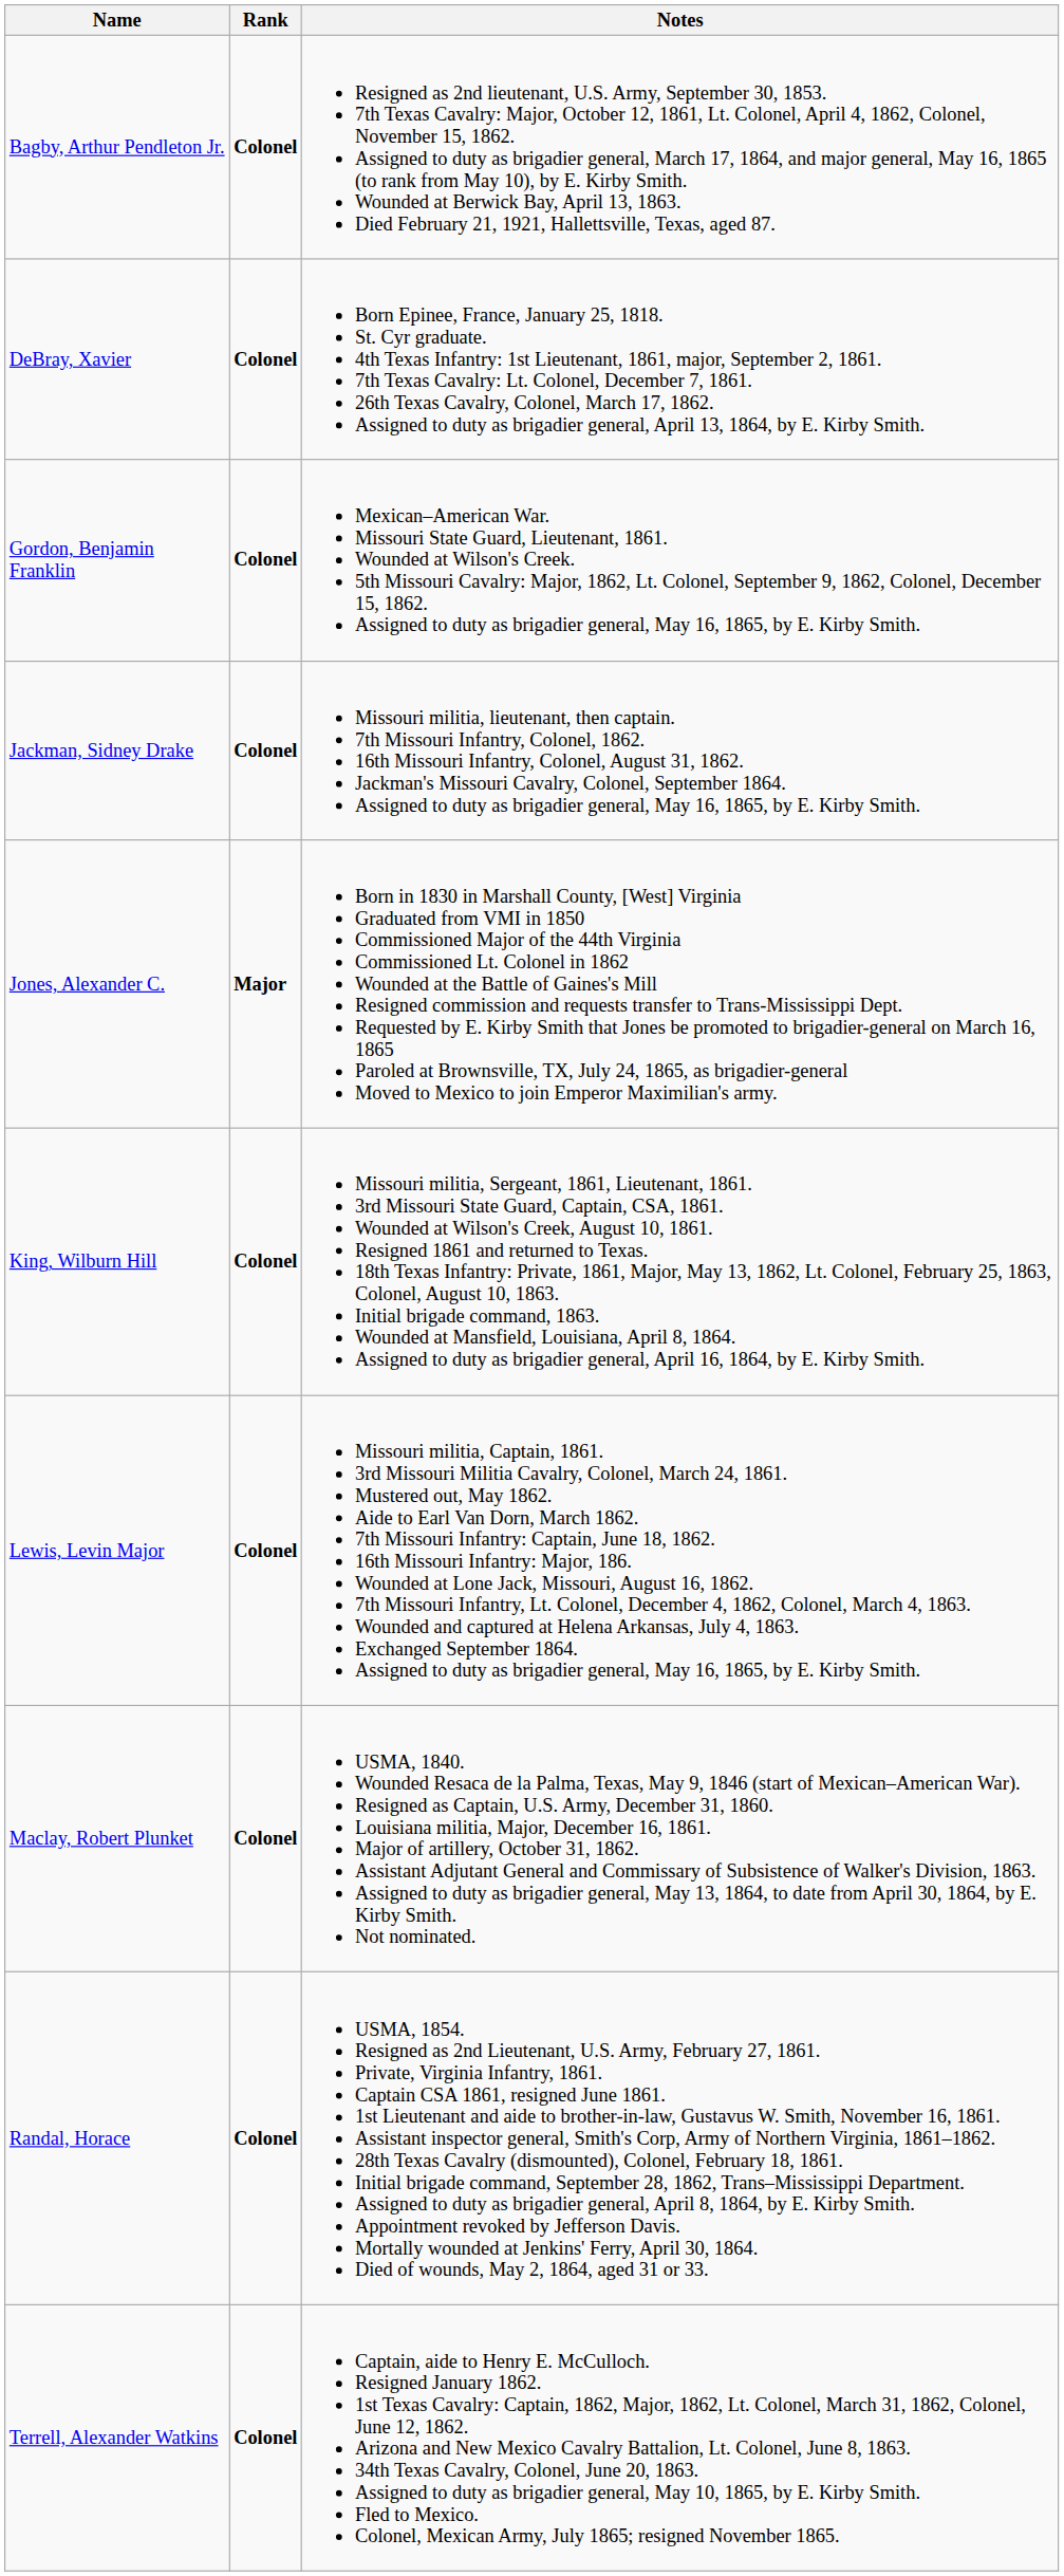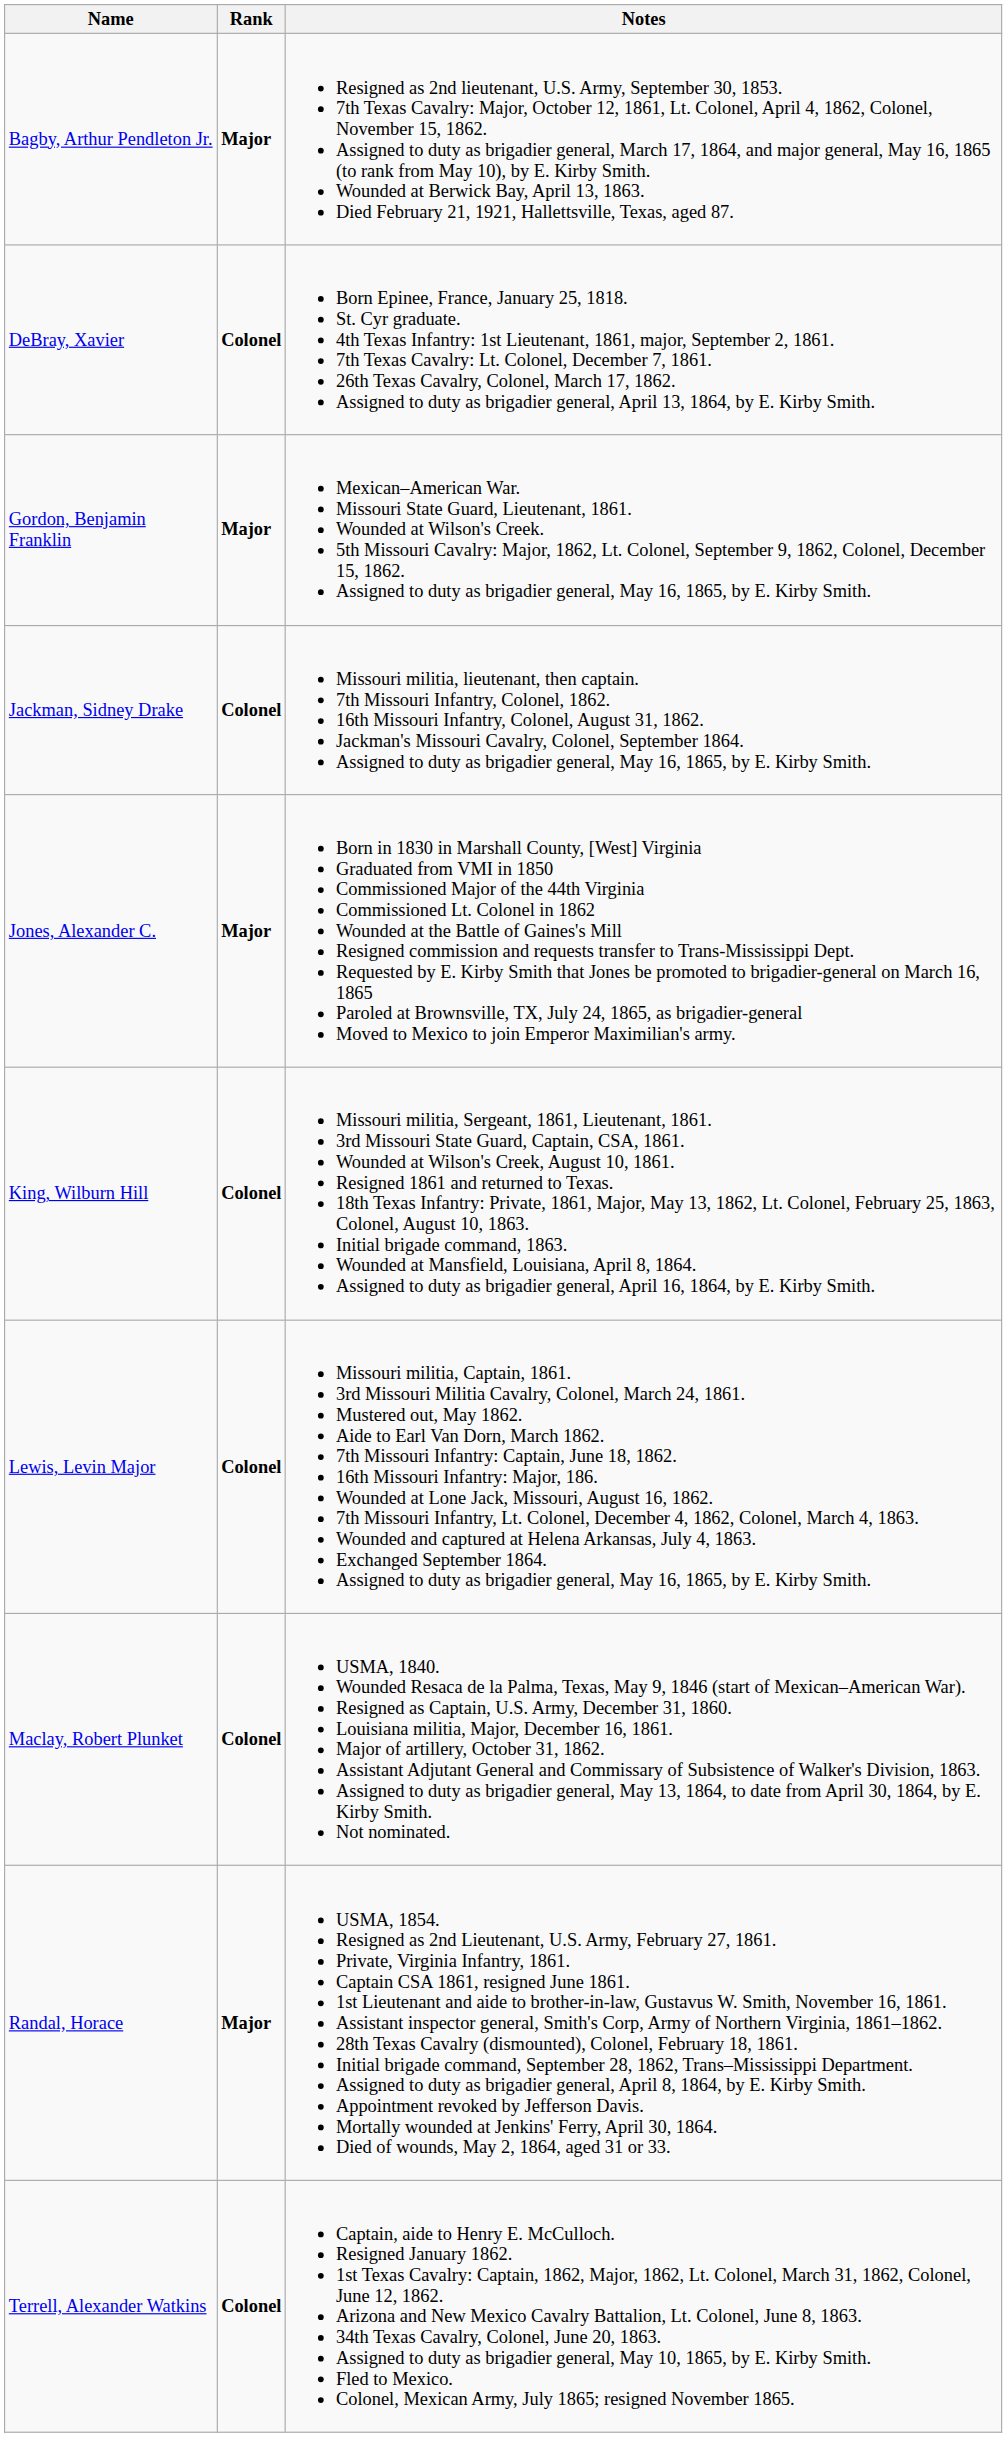 <table class="wikitable sortable">
 <tr>
 <th class="unsortable">Name</th>
 <th>Rank</th>
 <th class="unsortable">Notes</th>
 </tr>
 <tr>
 <td style=white-space:nowrap><a href='#'>Bagby, Arthur Pendleton Jr.</a></td>
-<td style=white-space:nowrap><strong>Colonel</strong></td>
+<td><strong>Major</strong></td>
 <td><br><ul><li>Resigned as 2nd lieutenant, U.S. Army, September 30, 1853.</li><li>7th Texas Cavalry: Major, October 12, 1861, Lt. Colonel, April 4, 1862, Colonel, November 15, 1862.</li><li>Assigned to duty as brigadier general, March 17, 1864, and major general, May 16, 1865 (to rank from May 10), by E. Kirby Smith.</li><li>Wounded at Berwick Bay, April 13, 1863.</li><li>Died February 21, 1921, Hallettsville, Texas, aged 87.</li></ul></td>
 </tr>
 <tr>
 <td><a href='#'>DeBray, Xavier</a></td>
 <td><strong>Colonel</strong></td>
 <td><br><ul><li>Born Epinee, France, January 25, 1818.</li><li>St. Cyr graduate.</li><li>4th Texas Infantry: 1st Lieutenant, 1861, major, September 2, 1861.</li><li>7th Texas Cavalry: Lt. Colonel, December 7, 1861.</li><li>26th Texas Cavalry, Colonel, March 17, 1862.</li><li>Assigned to duty as brigadier general, April 13, 1864, by E. Kirby Smith.</li></ul></td>
 </tr>
 <tr>
 <td><a href='#'>Gordon, Benjamin Franklin</a></td>
-<td><strong>Colonel</strong></td>
+<td><strong>Major</strong></td>
 <td><br><ul><li>Mexican–American War.</li><li>Missouri State Guard, Lieutenant, 1861.</li><li>Wounded at Wilson's Creek.</li><li>5th Missouri Cavalry: Major, 1862, Lt. Colonel, September 9, 1862, Colonel, December 15, 1862.</li><li>Assigned to duty as brigadier general, May 16, 1865, by E. Kirby Smith.</li></ul></td>
 </tr>
 <tr>
 <td><a href='#'>Jackman, Sidney Drake</a></td>
 <td><strong>Colonel</strong></td>
 <td><br><ul><li>Missouri militia, lieutenant, then captain.</li><li>7th Missouri Infantry, Colonel, 1862.</li><li>16th Missouri Infantry, Colonel, August 31, 1862.</li><li>Jackman's Missouri Cavalry, Colonel, September 1864.</li><li>Assigned to duty as brigadier general, May 16, 1865, by E. Kirby Smith.</li></ul></td>
 </tr>
 <tr>
 <td><a href='#'>Jones, Alexander C.</a></td>
 <td><strong>Major</strong></td>
 <td><br><ul><li>Born in 1830 in Marshall County, [West] Virginia</li><li>Graduated from VMI in 1850</li><li>Commissioned Major of the 44th Virginia</li><li>Commissioned Lt. Colonel in 1862</li><li>Wounded at the Battle of Gaines's Mill</li><li>Resigned commission and requests transfer to Trans-Mississippi Dept.</li><li>Requested by E. Kirby Smith that Jones be promoted to brigadier-general on March 16, 1865</li><li>Paroled at Brownsville, TX, July 24, 1865, as brigadier-general</li><li>Moved to Mexico to join Emperor Maximilian's army.</li></ul></td>
 </tr>
 <tr>
 <td><a href='#'>King, Wilburn Hill</a></td>
 <td><strong>Colonel</strong></td>
 <td><br><ul><li>Missouri militia, Sergeant, 1861, Lieutenant, 1861.</li><li>3rd Missouri State Guard, Captain, CSA, 1861.</li><li>Wounded at Wilson's Creek, August 10, 1861.</li><li>Resigned 1861 and returned to Texas.</li><li>18th Texas Infantry: Private, 1861, Major, May 13, 1862, Lt. Colonel, February 25, 1863, Colonel, August 10, 1863.</li><li>Initial brigade command, 1863.</li><li>Wounded at Mansfield, Louisiana, April 8, 1864.</li><li>Assigned to duty as brigadier general, April 16, 1864, by E. Kirby Smith.</li></ul></td>
 </tr>
 <tr>
 <td><a href='#'>Lewis, Levin Major</a></td>
 <td><strong>Colonel</strong></td>
 <td><br><ul><li>Missouri militia, Captain, 1861.</li><li>3rd Missouri Militia Cavalry, Colonel, March 24, 1861.</li><li>Mustered out, May 1862.</li><li>Aide to Earl Van Dorn, March 1862.</li><li>7th Missouri Infantry: Captain, June 18, 1862.</li><li>16th Missouri Infantry: Major, 186.</li><li>Wounded at Lone Jack, Missouri, August 16, 1862.</li><li>7th Missouri Infantry, Lt. Colonel, December 4, 1862, Colonel, March 4, 1863.</li><li>Wounded and captured at Helena Arkansas, July 4, 1863.</li><li>Exchanged September 1864.</li><li>Assigned to duty as brigadier general, May 16, 1865, by E. Kirby Smith.</li></ul></td>
 </tr>
 <tr>
 <td><a href='#'>Maclay, Robert Plunket</a></td>
 <td><strong>Colonel</strong></td>
 <td><br><ul><li>USMA, 1840.</li><li>Wounded Resaca de la Palma, Texas, May 9, 1846 (start of Mexican–American War).</li><li>Resigned as Captain, U.S. Army, December 31, 1860.</li><li>Louisiana militia, Major, December 16, 1861.</li><li>Major of artillery, October 31, 1862.</li><li>Assistant Adjutant General and Commissary of Subsistence of Walker's Division, 1863.</li><li>Assigned to duty as brigadier general, May 13, 1864, to date from April 30, 1864, by E. Kirby Smith.</li><li>Not nominated.</li></ul></td>
 </tr>
 <tr>
 <td><a href='#'>Randal, Horace</a></td>
-<td><strong>Colonel</strong></td>
+<td><strong>Major</strong></td>
 <td><br><ul><li>USMA, 1854.</li><li>Resigned as 2nd Lieutenant, U.S. Army, February 27, 1861.</li><li>Private, Virginia Infantry, 1861.</li><li>Captain CSA 1861, resigned June 1861.</li><li>1st Lieutenant and aide to brother-in-law, Gustavus W. Smith, November 16, 1861.</li><li>Assistant inspector general, Smith's Corp, Army of Northern Virginia, 1861–1862.</li><li>28th Texas Cavalry (dismounted), Colonel, February 18, 1861.</li><li>Initial brigade command, September 28, 1862, Trans–Mississippi Department.</li><li>Assigned to duty as brigadier general, April 8, 1864, by E. Kirby Smith.</li><li>Appointment revoked by Jefferson Davis.</li><li>Mortally wounded at Jenkins' Ferry, April 30, 1864.</li><li>Died of wounds, May 2, 1864, aged 31 or 33.</li></ul></td>
 </tr>
 <tr>
 <td><a href='#'>Terrell, Alexander Watkins</a></td>
 <td><strong>Colonel</strong></td>
 <td><br><ul><li>Captain, aide to Henry E. McCulloch.</li><li>Resigned January 1862.</li><li>1st Texas Cavalry: Captain, 1862, Major, 1862, Lt. Colonel, March 31, 1862, Colonel, June 12, 1862.</li><li>Arizona and New Mexico Cavalry Battalion, Lt. Colonel, June 8, 1863.</li><li>34th Texas Cavalry, Colonel, June 20, 1863.</li><li>Assigned to duty as brigadier general, May 10, 1865, by E. Kirby Smith.</li><li>Fled to Mexico.</li><li>Colonel, Mexican Army, July 1865; resigned November 1865.</li></ul></td>
 </tr>
 </table>
